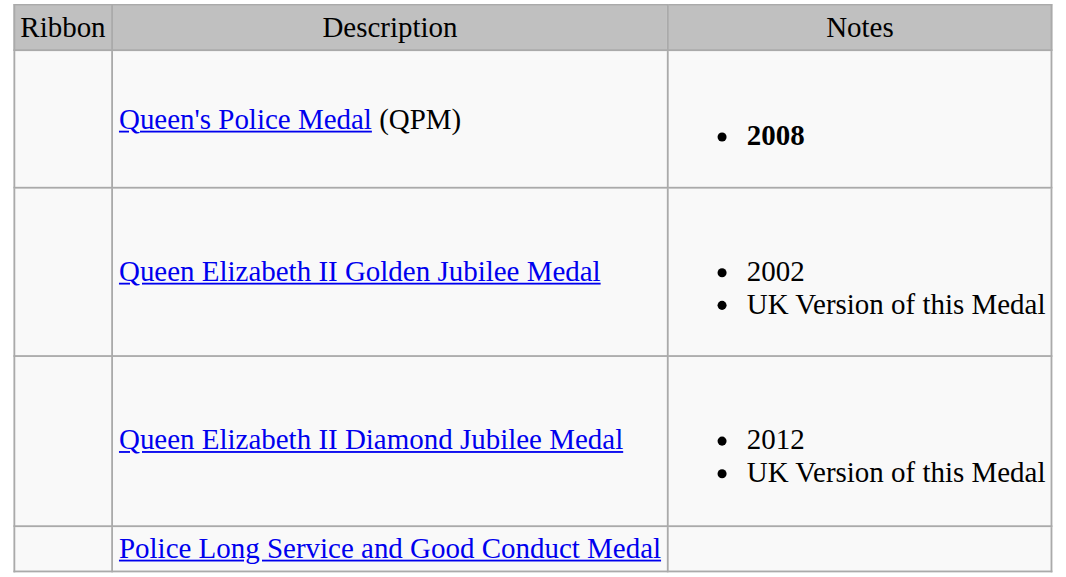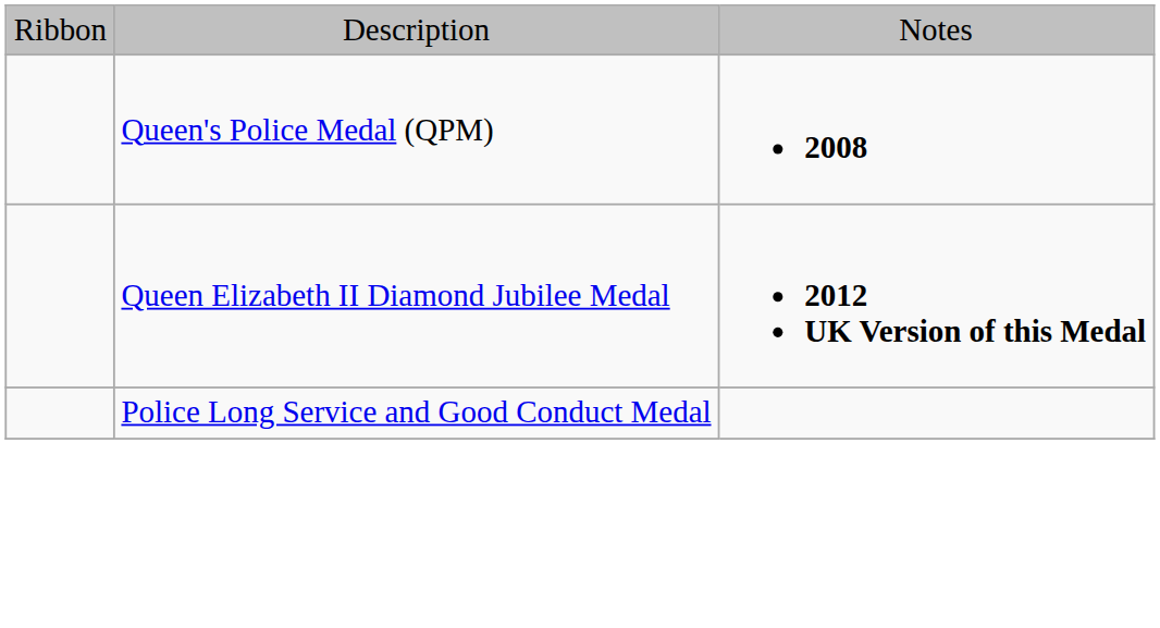 <table class="wikitable" style="margin:1em auto;">
 <tr style="background:silver;" align="center">
 <td>Ribbon</td>
 <td>Description</td>
 <td>Notes</td>
 </tr>
 <tr>
 <td></td>
 <td><a href='#'>Queen's Police Medal</a> (QPM)</td>
 <td><strong><br><ul><li>2008</li></ul></strong></td>
 </tr>
 <tr>
 <td></td>
-<td><a href='#'>Queen Elizabeth II Golden Jubilee Medal</a></td>
-<td><br><ul><li>2002</li><li>UK Version of this Medal</li></ul></td>
-</tr>
-<tr>
-<td></td>
 <td><a href='#'>Queen Elizabeth II Diamond Jubilee Medal</a></td>
-<td><br><ul><li>2012</li><li>UK Version of this Medal</li></ul></td>
+<td><strong><br><ul><li>2012</li><li>UK Version of this Medal</li></ul></strong></td>
 </tr>
 <tr>
 <td></td>
 <td><a href='#'>Police Long Service and Good Conduct Medal</a></td>
 <td></td>
 </tr>
 </table>
